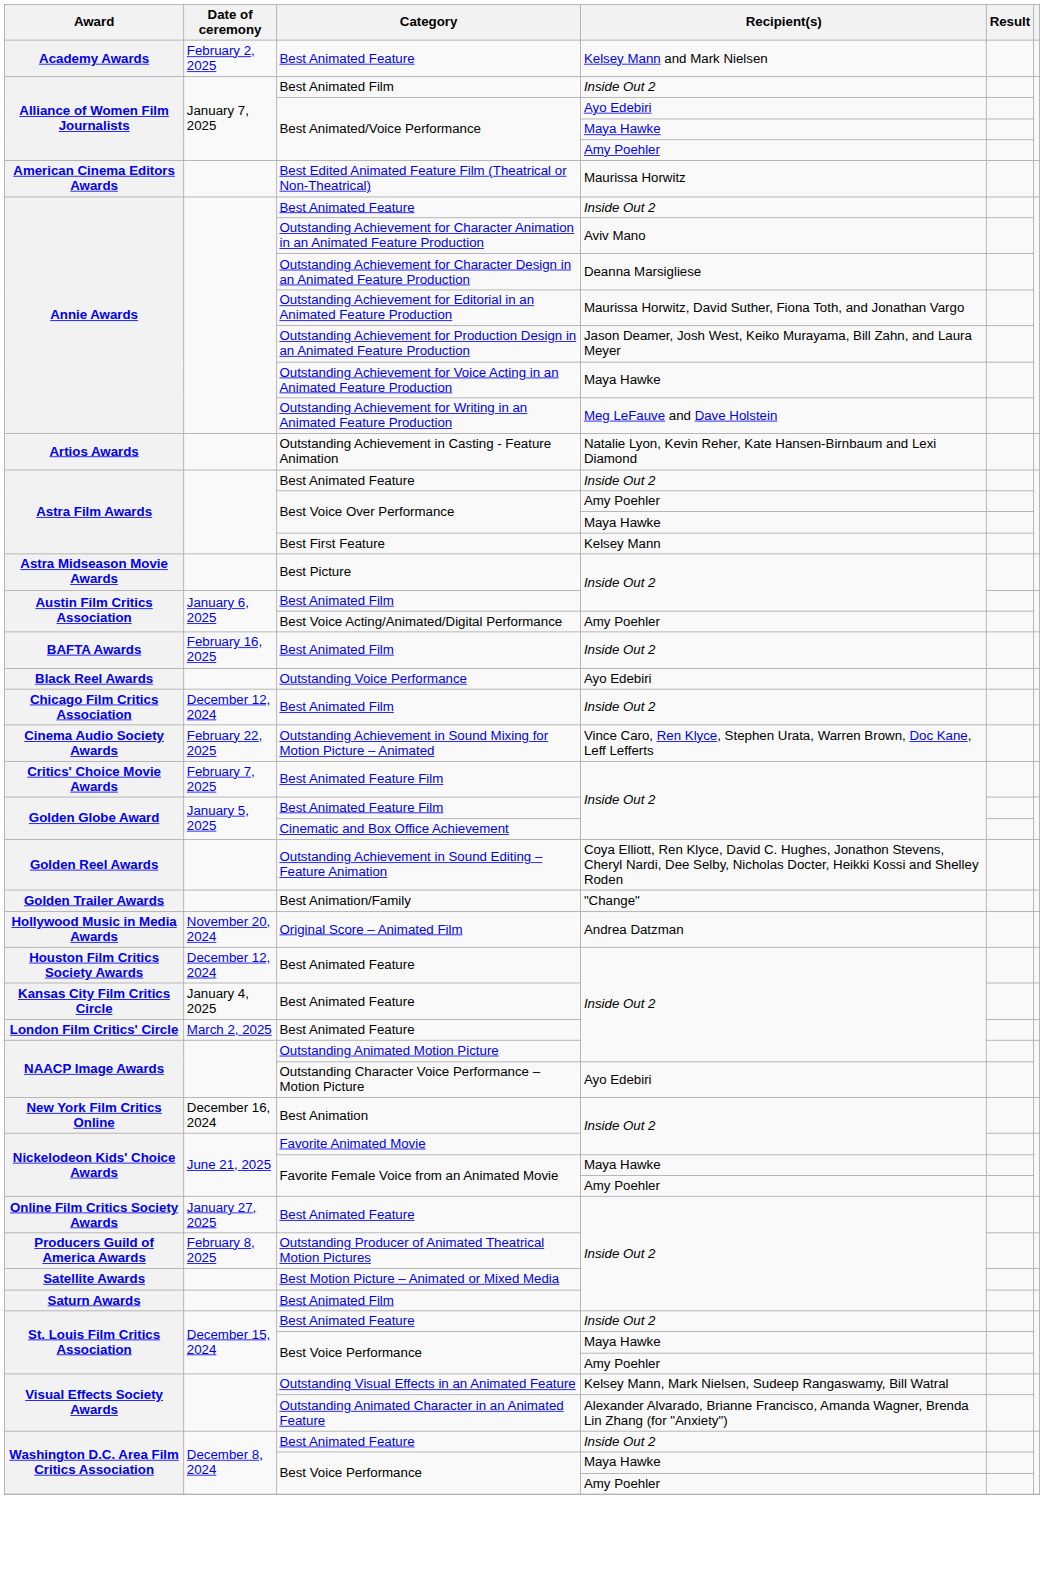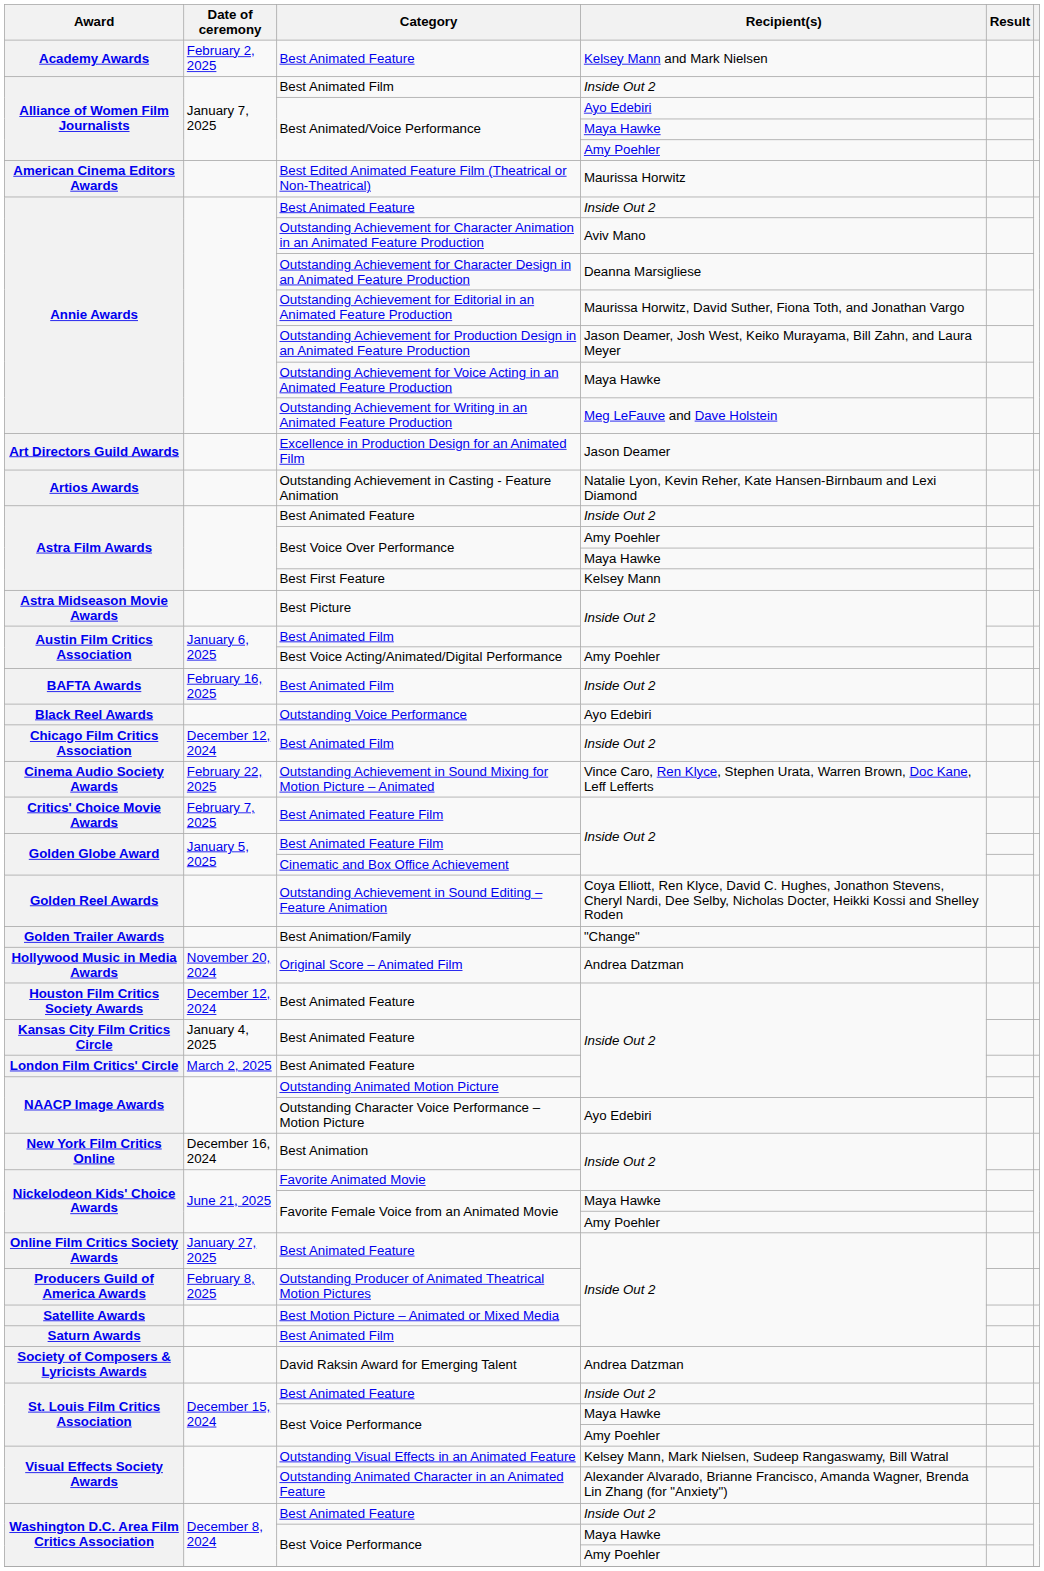 <table class="wikitable sortable plainrowheaders">
 <tr>
 <th scope="col">Award</th>
 <th scope="col">Date of ceremony</th>
 <th scope="col">Category</th>
 <th scope="col">Recipient(s)</th>
 <th scope="col">Result</th>
 <th scope="col" class="unsortable"></th>
 </tr>
 <tr>
 <th scope="row"><a href='#'>Academy Awards</a></th>
 <td><a href='#'>February 2, 2025</a></td>
 <td><a href='#'>Best Animated Feature</a></td>
 <td><a href='#'>Kelsey Mann</a> and Mark Nielsen</td>
 <td></td>
 <td align="center"></td>
 </tr>
 <tr>
 <th rowspan="4" scope="row"><a href='#'>Alliance of Women Film Journalists</a></th>
 <td rowspan="4">January 7, 2025</td>
 <td>Best Animated Film</td>
 <td><em>Inside Out 2</em></td>
 <td></td>
 <td align="center" rowspan="4"></td>
 </tr>
 <tr>
 <td rowspan="3">Best Animated/Voice Performance</td>
 <td><a href='#'>Ayo Edebiri</a></td>
 <td></td>
 </tr>
 <tr>
 <td><a href='#'>Maya Hawke</a></td>
 <td></td>
 </tr>
 <tr>
 <td><a href='#'>Amy Poehler</a></td>
 <td></td>
 </tr>
 <tr>
 <th scope=row><a href='#'>American Cinema Editors Awards</a></th>
 <td><a href='#'></a></td>
 <td><a href='#'>Best Edited Animated Feature Film (Theatrical or Non-Theatrical)</a></td>
 <td>Maurissa Horwitz</td>
 <td></td>
 <td align="center"></td>
 </tr>
 <tr>
 <th scope=row rowspan="7"><a href='#'>Annie Awards</a></th>
 <td rowspan="7"><a href='#'></a></td>
 <td><a href='#'>Best Animated Feature</a></td>
 <td><em>Inside Out 2</em></td>
 <td></td>
 <td align="center" rowspan="7"><br></td>
 </tr>
 <tr>
 <td><a href='#'>Outstanding Achievement for Character Animation in an Animated Feature Production</a></td>
 <td>Aviv Mano</td>
 <td></td>
 </tr>
 <tr>
 <td><a href='#'>Outstanding Achievement for Character Design in an Animated Feature Production</a></td>
 <td>Deanna Marsigliese</td>
 <td></td>
 </tr>
 <tr>
 <td><a href='#'>Outstanding Achievement for Editorial in an Animated Feature Production</a></td>
 <td>Maurissa Horwitz, David Suther, Fiona Toth, and Jonathan Vargo</td>
 <td></td>
 </tr>
 <tr>
 <td><a href='#'>Outstanding Achievement for Production Design in an Animated Feature Production</a></td>
 <td>Jason Deamer, Josh West, Keiko Murayama, Bill Zahn, and Laura Meyer</td>
 <td></td>
 </tr>
 <tr>
 <td><a href='#'>Outstanding Achievement for Voice Acting in an Animated Feature Production</a></td>
 <td>Maya Hawke</td>
 <td></td>
 </tr>
 <tr>
 <td><a href='#'>Outstanding Achievement for Writing in an Animated Feature Production</a></td>
 <td><a href='#'>Meg LeFauve</a> and <a href='#'>Dave Holstein</a></td>
 <td></td>
+</tr>
+<tr>
+<th scope="row"><a href='#'>Art Directors Guild Awards</a></th>
+<td><a href='#'></a></td>
+<td><a href='#'>Excellence in Production Design for an Animated Film</a></td>
+<td>Jason Deamer</td>
+<td></td>
+<td align="center"></td>
 </tr>
 <tr>
 <th scope=row><a href='#'>Artios Awards</a></th>
 <td><a href='#'></a></td>
 <td>Outstanding Achievement in Casting - Feature Animation</td>
 <td>Natalie Lyon, Kevin Reher, Kate Hansen-Birnbaum and Lexi Diamond</td>
 <td></td>
 <td align="center"></td>
 </tr>
 <tr>
 <th scope=row rowspan="4"><a href='#'>Astra Film Awards</a></th>
 <td rowspan="4"><a href='#'></a></td>
 <td>Best Animated Feature</td>
 <td><em>Inside Out 2</em></td>
 <td></td>
 <td align="center" rowspan="4"></td>
 </tr>
 <tr>
 <td rowspan="2">Best Voice Over Performance</td>
 <td>Amy Poehler</td>
 <td></td>
 </tr>
 <tr>
 <td>Maya Hawke</td>
 <td></td>
 </tr>
 <tr>
 <td>Best First Feature</td>
 <td>Kelsey Mann</td>
 <td></td>
 </tr>
 <tr>
 <th scope=row><a href='#'>Astra Midseason Movie Awards</a></th>
 <td><a href='#'></a></td>
 <td>Best Picture</td>
 <td rowspan="2"><em>Inside Out 2</em></td>
 <td></td>
 <td align="center"></td>
 </tr>
 <tr>
 <th rowspan="2" scope="row"><a href='#'>Austin Film Critics Association</a></th>
 <td rowspan="2"><a href='#'>January 6, 2025</a></td>
 <td><a href='#'>Best Animated Film</a></td>
 <td></td>
 <td rowspan="2" align="center"></td>
 </tr>
 <tr>
 <td>Best Voice Acting/Animated/Digital Performance</td>
 <td>Amy Poehler</td>
 <td></td>
 </tr>
 <tr>
 <th scope="row"><a href='#'>BAFTA Awards</a></th>
 <td><a href='#'>February 16, 2025</a></td>
 <td><a href='#'>Best Animated Film</a></td>
 <td><em>Inside Out 2</em></td>
 <td></td>
 <td align="center"></td>
 </tr>
 <tr>
 <th scope=row><a href='#'>Black Reel Awards</a></th>
 <td><a href='#'></a></td>
 <td><a href='#'>Outstanding Voice Performance</a></td>
 <td>Ayo Edebiri</td>
 <td></td>
 <td align="center"></td>
 </tr>
 <tr>
 <th scope="row"><a href='#'>Chicago Film Critics Association</a></th>
 <td><a href='#'>December 12, 2024</a></td>
 <td><a href='#'>Best Animated Film</a></td>
 <td><em>Inside Out 2</em></td>
 <td></td>
 <td align="center"></td>
 </tr>
 <tr>
 <th scope="row"><a href='#'>Cinema Audio Society Awards</a></th>
 <td><a href='#'>February 22, 2025</a></td>
 <td><a href='#'>Outstanding Achievement in Sound Mixing for Motion Picture – Animated</a></td>
 <td>Vince Caro, <a href='#'>Ren Klyce</a>, Stephen Urata, Warren Brown, <a href='#'>Doc Kane</a>, Leff Lefferts</td>
 <td></td>
 <td align="center"></td>
 </tr>
 <tr>
 <th scope="row"><a href='#'>Critics' Choice Movie Awards</a></th>
 <td><a href='#'>February 7, 2025</a></td>
 <td><a href='#'>Best Animated Feature Film</a></td>
 <td rowspan="3"><em>Inside Out 2</em></td>
 <td></td>
 <td align="center"></td>
 </tr>
 <tr>
 <th scope=row rowspan="2"><a href='#'>Golden Globe Award</a></th>
 <td rowspan="2"><a href='#'>January 5, 2025</a></td>
 <td><a href='#'>Best Animated Feature Film</a></td>
 <td></td>
 <td align="center" rowspan="2"></td>
 </tr>
 <tr>
 <td><a href='#'>Cinematic and Box Office Achievement</a></td>
 <td></td>
 </tr>
 <tr>
 <th scope=row><a href='#'>Golden Reel Awards</a></th>
 <td><a href='#'></a></td>
 <td><a href='#'>Outstanding Achievement in Sound Editing – Feature Animation</a></td>
 <td>Coya Elliott, Ren Klyce, David C. Hughes, Jonathon Stevens, Cheryl Nardi, Dee Selby, Nicholas Docter, Heikki Kossi and Shelley Roden</td>
 <td></td>
 <td align="center"></td>
 </tr>
 <tr>
 <th scope=row><a href='#'>Golden Trailer Awards</a></th>
 <td><a href='#'></a></td>
 <td>Best Animation/Family</td>
 <td>"Change"</td>
 <td></td>
 <td align="center"></td>
 </tr>
 <tr>
 <th scope=row><a href='#'>Hollywood Music in Media Awards</a></th>
 <td><a href='#'>November 20, 2024</a></td>
 <td><a href='#'>Original Score – Animated Film</a></td>
 <td>Andrea Datzman</td>
 <td></td>
 <td align="center"></td>
 </tr>
 <tr>
 <th scope="row"><a href='#'>Houston Film Critics Society Awards</a></th>
 <td><a href='#'>December 12, 2024</a></td>
 <td>Best Animated Feature</td>
 <td rowspan=4><em>Inside Out 2</em></td>
 <td></td>
 <td align="center"></td>
 </tr>
 <tr>
 <th scope="row"><a href='#'>Kansas City Film Critics Circle</a></th>
 <td>January 4, 2025</td>
 <td>Best Animated Feature</td>
 <td></td>
 <td align="center"></td>
 </tr>
 <tr>
 <th scope="row"><a href='#'>London Film Critics' Circle</a></th>
 <td><a href='#'>March 2, 2025</a></td>
 <td>Best Animated Feature</td>
 <td></td>
 <td align="center"></td>
 </tr>
 <tr>
 <th scope=row rowspan="2"><a href='#'>NAACP Image Awards</a></th>
 <td rowspan="2"><a href='#'></a></td>
 <td><a href='#'>Outstanding Animated Motion Picture</a></td>
 <td></td>
 <td align="center" rowspan="2"></td>
 </tr>
 <tr>
 <td>Outstanding Character Voice Performance – Motion Picture</td>
 <td>Ayo Edebiri</td>
 <td></td>
 </tr>
 <tr>
 <th scope="row"><a href='#'>New York Film Critics Online</a></th>
 <td>December 16, 2024</td>
 <td>Best Animation</td>
 <td rowspan="2"><em>Inside Out 2</em></td>
 <td></td>
 <td align="center"></td>
 </tr>
 <tr>
 <th rowspan="3" scope="row"><a href='#'>Nickelodeon Kids' Choice Awards</a></th>
 <td rowspan="3"><a href='#'>June 21, 2025</a></td>
 <td><a href='#'>Favorite Animated Movie</a></td>
 <td></td>
 <td align="center" rowspan="3"></td>
 </tr>
 <tr>
 <td rowspan="2">Favorite Female Voice from an Animated Movie</td>
 <td>Maya Hawke</td>
 <td></td>
 </tr>
 <tr>
 <td>Amy Poehler</td>
 <td></td>
 </tr>
 <tr>
 <th scope="row"><a href='#'>Online Film Critics Society Awards</a></th>
 <td><a href='#'>January 27, 2025</a></td>
 <td><a href='#'>Best Animated Feature</a></td>
 <td rowspan="4"><em>Inside Out 2</em></td>
 <td></td>
 <td align="center"></td>
 </tr>
 <tr>
 <th scope="row"><a href='#'>Producers Guild of America Awards</a></th>
 <td><a href='#'>February 8, 2025</a></td>
 <td><a href='#'>Outstanding Producer of Animated Theatrical Motion Pictures</a></td>
 <td></td>
 <td align="center"></td>
 </tr>
 <tr>
 <th scope=row><a href='#'>Satellite Awards</a></th>
 <td><a href='#'></a></td>
 <td><a href='#'>Best Motion Picture – Animated or Mixed Media</a></td>
 <td></td>
 <td align="center"></td>
 </tr>
 <tr>
 <th scope=row><a href='#'>Saturn Awards</a></th>
 <td><a href='#'></a></td>
 <td><a href='#'>Best Animated Film</a></td>
 <td></td>
 <td align="center"><br></td>
 </tr>
 <tr>
+<th scope="row"><a href='#'>Society of Composers & Lyricists Awards</a></th>
+<td><a href='#'></a></td>
+<td>David Raksin Award for Emerging Talent</td>
+<td>Andrea Datzman</td>
+<td></td>
+<td align="center"></td>
+</tr>
+<tr>
 <th rowspan="3" scope="row"><a href='#'>St. Louis Film Critics Association</a></th>
 <td rowspan="3"><a href='#'>December 15, 2024</a></td>
 <td><a href='#'>Best Animated Feature</a></td>
 <td><em>Inside Out 2</em></td>
 <td></td>
 <td align="center" rowspan="3"></td>
 </tr>
 <tr>
 <td rowspan="2">Best Voice Performance</td>
 <td>Maya Hawke</td>
 <td></td>
 </tr>
 <tr>
 <td>Amy Poehler</td>
 <td></td>
 </tr>
 <tr>
 <th scope=row rowspan="2"><a href='#'>Visual Effects Society Awards</a></th>
 <td rowspan="2"><a href='#'></a></td>
 <td><a href='#'>Outstanding Visual Effects in an Animated Feature</a></td>
 <td>Kelsey Mann, Mark Nielsen, Sudeep Rangaswamy, Bill Watral</td>
 <td></td>
 <td align="center" rowspan="2"></td>
 </tr>
 <tr>
 <td><a href='#'>Outstanding Animated Character in an Animated Feature</a></td>
 <td>Alexander Alvarado, Brianne Francisco, Amanda Wagner, Brenda Lin Zhang (for "Anxiety")</td>
 <td></td>
 </tr>
 <tr>
 <th rowspan="3" scope="row"><a href='#'>Washington D.C. Area Film Critics Association</a></th>
 <td rowspan="3"><a href='#'>December 8, 2024</a></td>
 <td><a href='#'>Best Animated Feature</a></td>
 <td><em>Inside Out 2</em></td>
 <td></td>
 <td rowspan="3" align="center"></td>
 </tr>
 <tr>
 <td rowspan="2">Best Voice Performance</td>
 <td>Maya Hawke</td>
 <td></td>
 </tr>
 <tr>
 <td>Amy Poehler</td>
 <td></td>
 </tr>
 <tr>
 </tr>
 </table>
